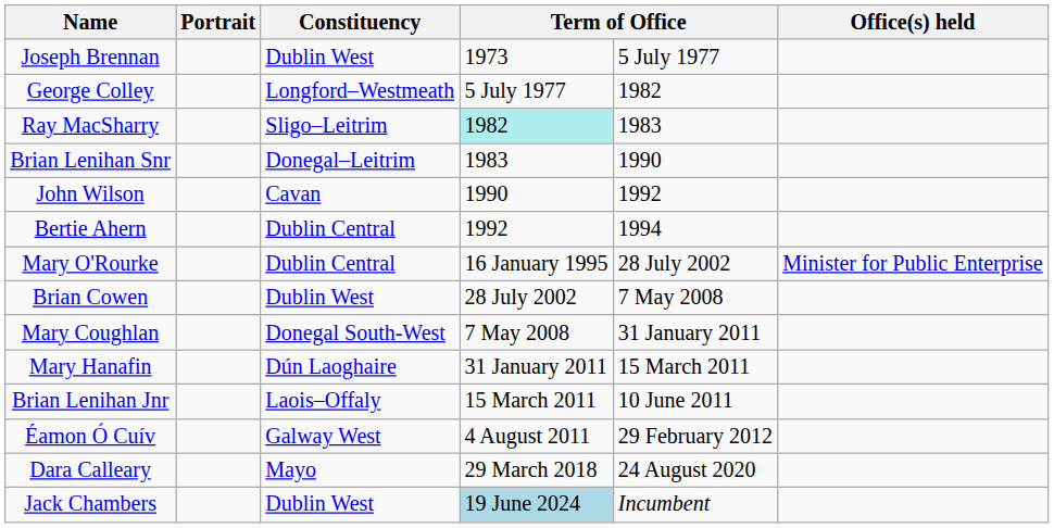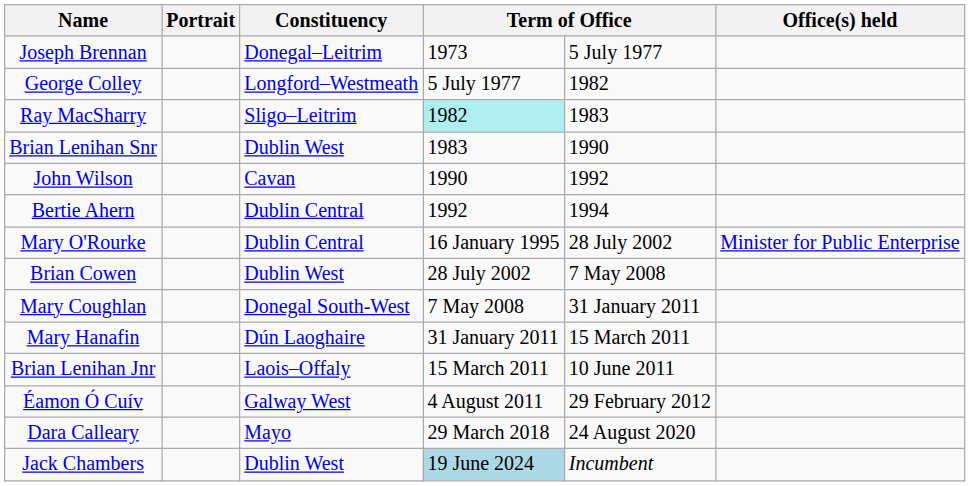 <table class="wikitable">
 <tr>
 <th>Name</th>
 <th>Portrait</th>
 <th>Constituency</th>
 <th colspan=2>Term of Office</th>
 <th>Office(s) held</th>
 </tr>
 <tr>
 <td align=center><a href='#'>Joseph Brennan</a></td>
 <td></td>
-<td><a href='#'>Dublin West</a></td>
+<td><a href='#'>Donegal–Leitrim</a></td>
 <td>1973</td>
 <td>5 July 1977</td>
 <td></td>
 </tr>
 <tr>
 <td align=center><a href='#'>George Colley</a></td>
 <td></td>
 <td><a href='#'>Longford–Westmeath</a></td>
 <td>5 July 1977</td>
 <td>1982</td>
 <td></td>
 </tr>
 <tr>
 <td align=center><a href='#'>Ray MacSharry</a></td>
 <td></td>
 <td><a href='#'>Sligo–Leitrim</a></td>
 <td style="background: paleturquoise;">1982</td>
 <td>1983</td>
 <td></td>
 </tr>
 <tr>
 <td align=center><a href='#'>Brian Lenihan Snr</a></td>
 <td></td>
-<td><a href='#'>Donegal–Leitrim</a></td>
+<td><a href='#'>Dublin West</a></td>
 <td>1983</td>
 <td>1990</td>
 <td></td>
 </tr>
 <tr>
 <td align=center><a href='#'>John Wilson</a></td>
 <td></td>
 <td><a href='#'>Cavan</a></td>
 <td>1990</td>
 <td>1992</td>
 <td></td>
 </tr>
 <tr>
 <td align=center><a href='#'>Bertie Ahern</a></td>
 <td></td>
 <td><a href='#'>Dublin Central</a></td>
 <td>1992</td>
 <td>1994</td>
 <td></td>
 </tr>
 <tr>
 <td align=center><a href='#'>Mary O'Rourke</a></td>
 <td></td>
 <td><a href='#'>Dublin Central</a></td>
 <td>16 January 1995</td>
 <td>28 July 2002</td>
 <td><a href='#'>Minister for Public Enterprise</a></td>
 </tr>
 <tr>
 <td align=center><a href='#'>Brian Cowen</a></td>
 <td></td>
 <td><a href='#'>Dublin West</a></td>
 <td>28 July 2002</td>
 <td>7 May 2008</td>
 <td></td>
 </tr>
 <tr>
 <td align=center><a href='#'>Mary Coughlan</a></td>
 <td></td>
 <td><a href='#'>Donegal South-West</a></td>
 <td>7 May 2008</td>
 <td>31 January 2011</td>
 <td></td>
 </tr>
 <tr>
 <td align=center><a href='#'>Mary Hanafin</a></td>
 <td></td>
 <td><a href='#'>Dún Laoghaire</a></td>
 <td>31 January 2011</td>
 <td>15 March 2011</td>
 <td></td>
 </tr>
 <tr>
 <td align=center><a href='#'>Brian Lenihan Jnr</a></td>
 <td></td>
 <td><a href='#'>Laois–Offaly</a></td>
 <td>15 March 2011</td>
 <td>10 June 2011</td>
 <td></td>
 </tr>
 <tr>
 <td align=center><a href='#'>Éamon Ó Cuív</a></td>
 <td></td>
 <td><a href='#'>Galway West</a></td>
 <td>4 August 2011</td>
 <td>29 February 2012</td>
 <td></td>
 </tr>
 <tr>
 <td align=center><a href='#'>Dara Calleary</a></td>
 <td></td>
 <td><a href='#'>Mayo</a></td>
 <td>29 March 2018</td>
 <td>24 August 2020</td>
 <td></td>
 </tr>
 <tr>
 <td align=center><a href='#'>Jack Chambers</a></td>
 <td></td>
 <td><a href='#'>Dublin West</a></td>
 <td style="background: lightblue;">19 June 2024</td>
 <td><em>Incumbent</em></td>
 <td></td>
 </tr>
 </table>
